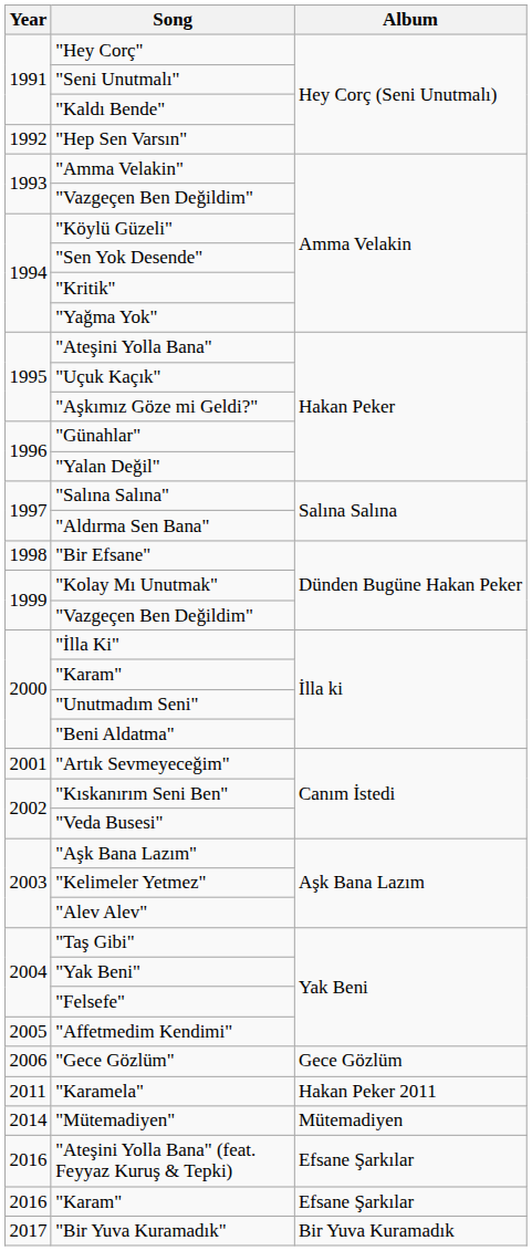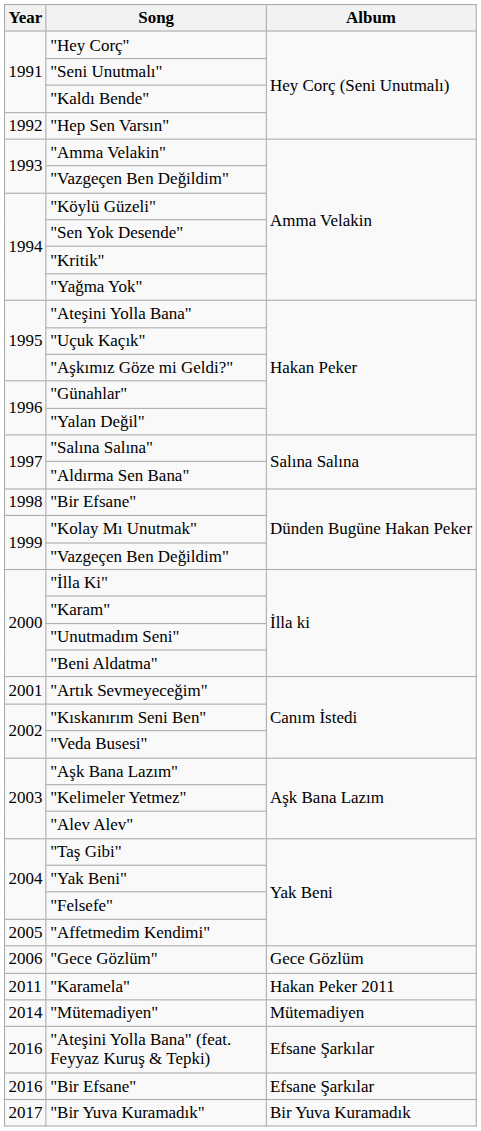 <table class="wikitable">
 <tr>
 <th align="center">Year</th>
 <th width="200" align="center">Song</th>
 <th>Album</th>
 </tr>
 <tr>
 <td rowspan="3">1991</td>
 <td>"Hey Corç"</td>
 <td rowspan="4">Hey Corç (Seni Unutmalı)</td>
 </tr>
 <tr>
 <td>"Seni Unutmalı"</td>
 </tr>
 <tr>
 <td>"Kaldı Bende"</td>
 </tr>
 <tr>
 <td>1992</td>
 <td>"Hep Sen Varsın"</td>
 </tr>
 <tr>
 <td rowspan="2">1993</td>
 <td>"Amma Velakin"</td>
 <td rowspan="6">Amma Velakin</td>
 </tr>
 <tr>
 <td>"Vazgeçen Ben Değildim"</td>
 </tr>
 <tr>
 <td rowspan="4">1994</td>
 <td>"Köylü Güzeli"</td>
 </tr>
 <tr>
 <td>"Sen Yok Desende"</td>
 </tr>
 <tr>
 <td>"Kritik"</td>
 </tr>
 <tr>
 <td>"Yağma Yok"</td>
 </tr>
 <tr>
 <td rowspan="3">1995</td>
 <td>"Ateşini Yolla Bana"</td>
 <td rowspan="5">Hakan Peker</td>
 </tr>
 <tr>
 <td>"Uçuk Kaçık"</td>
 </tr>
 <tr>
 <td>"Aşkımız Göze mi Geldi?"</td>
 </tr>
 <tr>
 <td rowspan="2">1996</td>
 <td>"Günahlar"</td>
 </tr>
 <tr>
 <td>"Yalan Değil"</td>
 </tr>
 <tr>
 <td rowspan="2">1997</td>
 <td>"Salına Salına"</td>
 <td rowspan="2">Salına Salına</td>
 </tr>
 <tr>
 <td>"Aldırma Sen Bana"</td>
 </tr>
 <tr>
 <td>1998</td>
 <td>"Bir Efsane"</td>
 <td rowspan="3">Dünden Bugüne Hakan Peker</td>
 </tr>
 <tr>
 <td rowspan="2">1999</td>
 <td>"Kolay Mı Unutmak"</td>
 </tr>
 <tr>
 <td>"Vazgeçen Ben Değildim"</td>
 </tr>
 <tr>
 <td rowspan="4">2000</td>
 <td>"İlla Ki"</td>
 <td rowspan="4">İlla ki</td>
 </tr>
 <tr>
 <td>"Karam"</td>
 </tr>
 <tr>
 <td>"Unutmadım Seni"</td>
 </tr>
 <tr>
 <td>"Beni Aldatma"</td>
 </tr>
 <tr>
 <td>2001</td>
 <td>"Artık Sevmeyeceğim"</td>
 <td rowspan="3">Canım İstedi</td>
 </tr>
 <tr>
 <td rowspan="2">2002</td>
 <td>"Kıskanırım Seni Ben"</td>
 </tr>
 <tr>
 <td>"Veda Busesi"</td>
 </tr>
 <tr>
 <td rowspan="3">2003</td>
 <td>"Aşk Bana Lazım"</td>
 <td rowspan="3">Aşk Bana Lazım</td>
 </tr>
 <tr>
 <td>"Kelimeler Yetmez"</td>
 </tr>
 <tr>
 <td>"Alev Alev"</td>
 </tr>
 <tr>
 <td rowspan="3">2004</td>
 <td>"Taş Gibi"</td>
 <td rowspan="4">Yak Beni</td>
 </tr>
 <tr>
 <td>"Yak Beni"</td>
 </tr>
 <tr>
 <td>"Felsefe"</td>
 </tr>
 <tr>
 <td>2005</td>
 <td>"Affetmedim Kendimi"</td>
 </tr>
 <tr>
 <td>2006</td>
 <td>"Gece Gözlüm"</td>
 <td>Gece Gözlüm</td>
 </tr>
 <tr>
 <td>2011</td>
 <td>"Karamela"</td>
 <td>Hakan Peker 2011</td>
 </tr>
 <tr>
 <td>2014</td>
 <td>"Mütemadiyen"</td>
 <td>Mütemadiyen</td>
 </tr>
 <tr>
 <td>2016</td>
 <td>"Ateşini Yolla Bana" (feat. Feyyaz Kuruş & Tepki)</td>
 <td>Efsane Şarkılar</td>
 </tr>
 <tr>
 <td>2016</td>
-<td>"Karam"</td>
+<td>"Bir Efsane"</td>
 <td>Efsane Şarkılar</td>
 </tr>
 <tr>
 <td>2017</td>
 <td>"Bir Yuva Kuramadık"</td>
 <td>Bir Yuva Kuramadık</td>
 </tr>
 </table>
